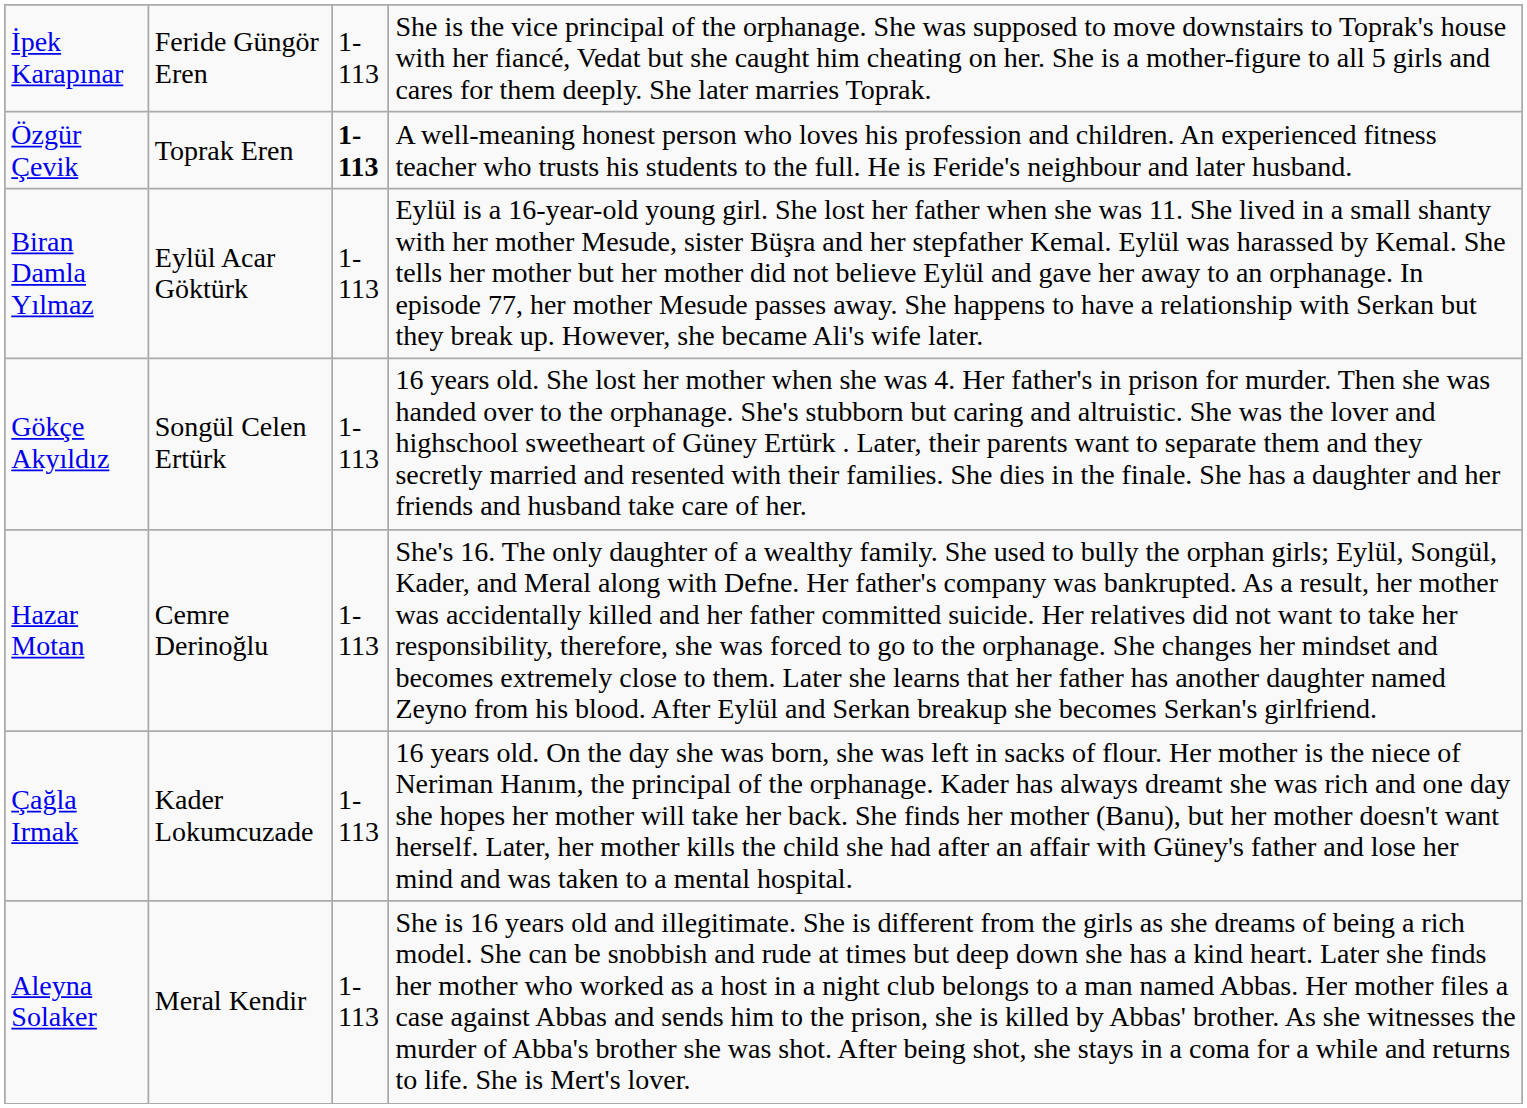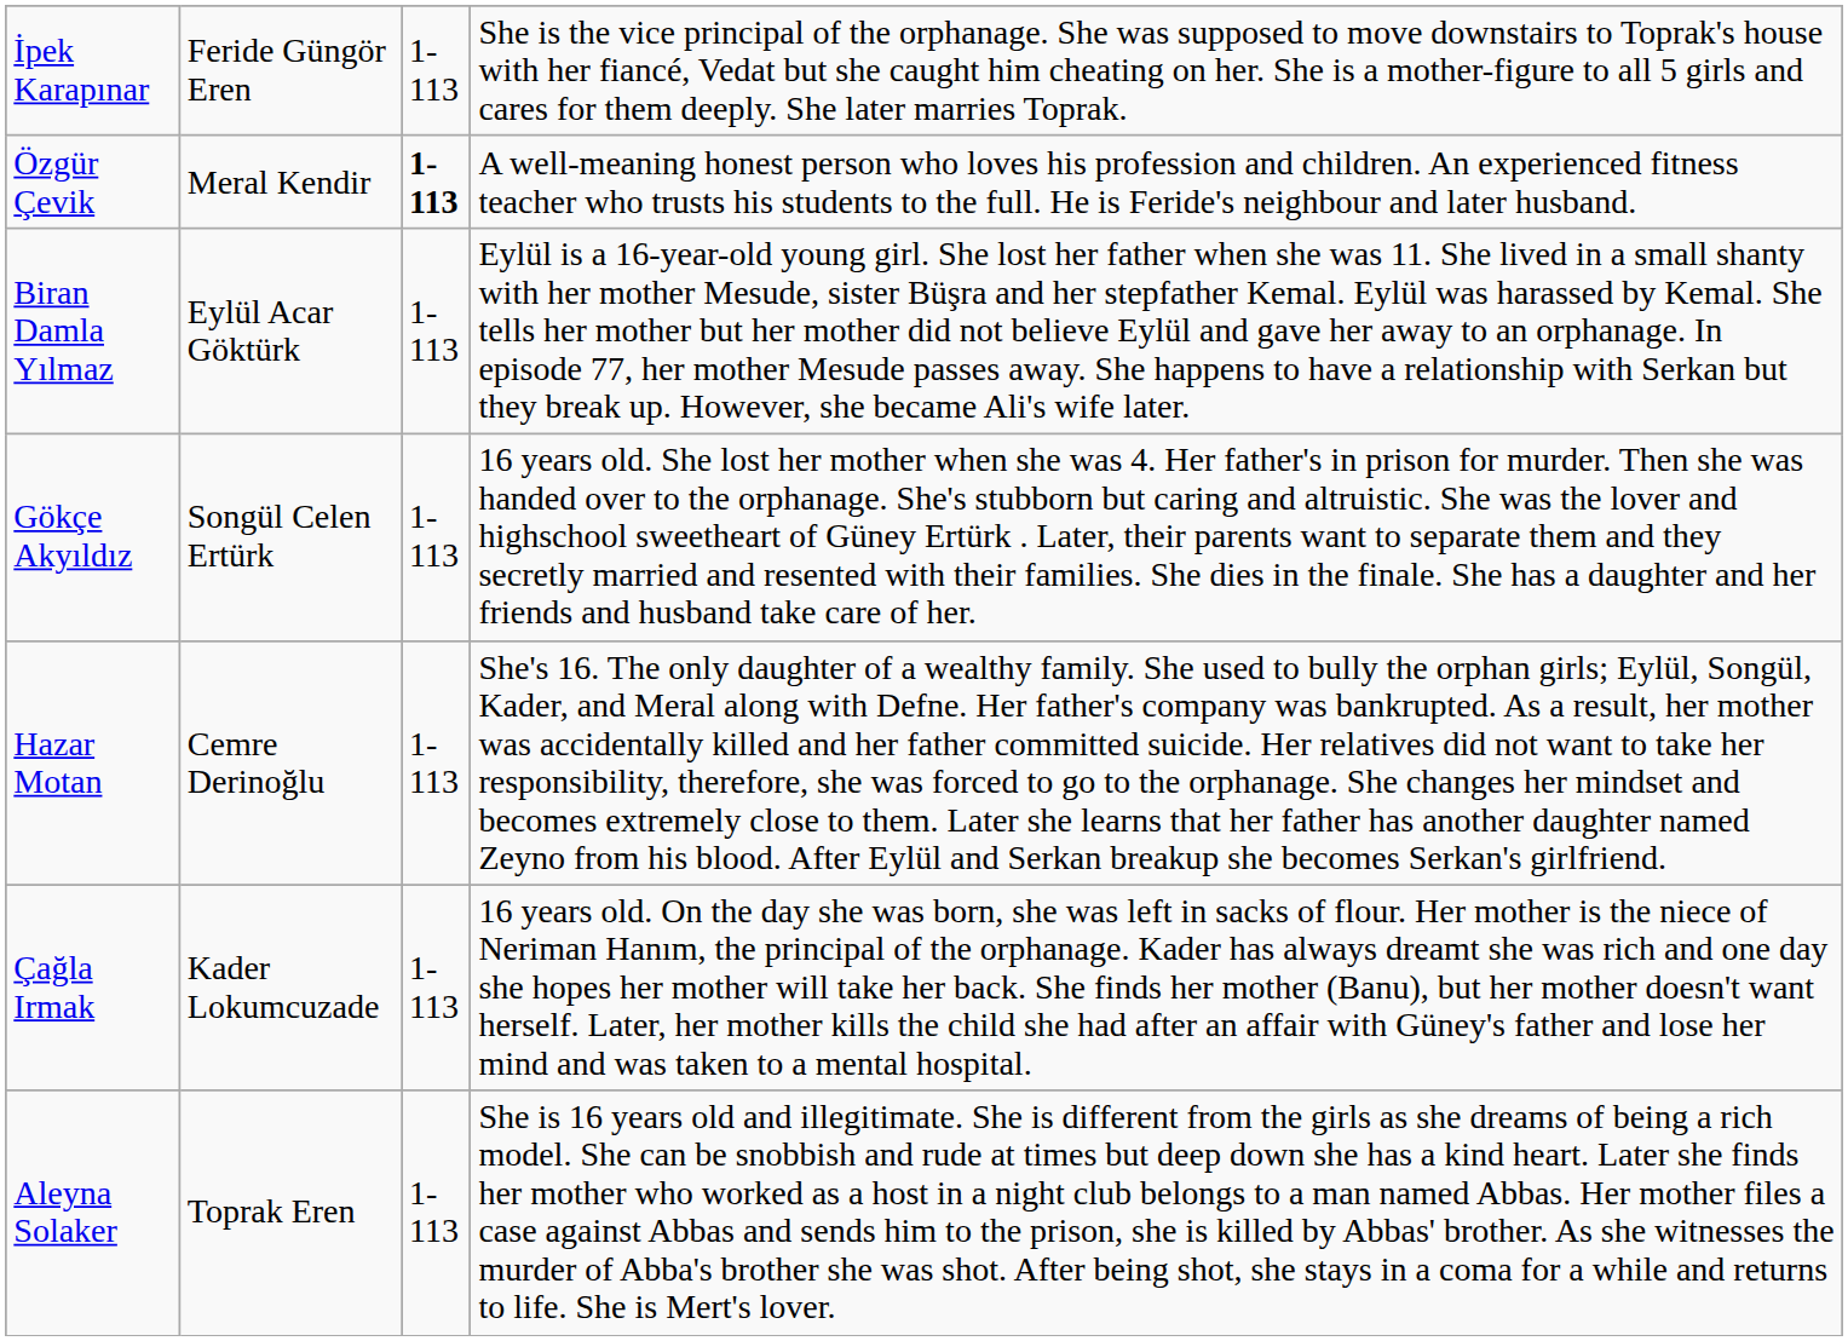 <table class="wikitable sortable">
 <tr>
 <td><a href='#'>İpek Karapınar</a></td>
 <td>Feride Güngör Eren</td>
 <td>1-113</td>
 <td>She is the vice principal of the orphanage. She was supposed to move downstairs to Toprak's house with her fiancé, Vedat but she caught him cheating on her. She is a mother-figure to all 5 girls and cares for them deeply. She later marries Toprak.</td>
 </tr>
 <tr>
 <td><a href='#'>Özgür Çevik</a></td>
-<td>Toprak Eren</td>
+<td>Meral Kendir</td>
 <td><strong>1-113</strong></td>
 <td>A well-meaning honest person who loves his profession and children. An experienced fitness teacher who trusts his students to the full. He is Feride's neighbour and later husband.</td>
 </tr>
 <tr>
 <td><a href='#'>Biran Damla Yılmaz</a></td>
 <td>Eylül Acar Göktürk</td>
 <td>1-113</td>
 <td>Eylül is a 16-year-old young girl. She lost her father when she was 11. She lived in a small shanty with her mother Mesude, sister Büşra and her stepfather Kemal. Eylül was harassed by Kemal. She tells her mother but her mother did not believe Eylül and gave her away to an orphanage. In episode 77, her mother Mesude passes away. She happens to have a relationship with Serkan but they break up. However, she became Ali's wife later.</td>
 </tr>
 <tr>
 <td><a href='#'>Gökçe Akyıldız</a></td>
 <td>Songül Celen Ertürk</td>
 <td>1-113</td>
 <td>16 years old. She lost her mother when she was 4. Her father's in prison for murder. Then she was handed over to the orphanage. She's stubborn but caring and altruistic. She was the lover and highschool sweetheart of Güney Ertürk . Later, their parents want to separate them and they secretly married and resented with their families. She dies in the finale. She has a daughter and her friends and husband take care of her.</td>
 </tr>
 <tr>
 <td><a href='#'>Hazar Motan</a></td>
 <td>Cemre Derinoğlu</td>
 <td>1-113</td>
 <td>She's 16. The only daughter of a wealthy family. She used to bully the orphan girls; Eylül, Songül, Kader, and Meral along with Defne. Her father's company was bankrupted. As a result, her mother was accidentally killed and her father committed suicide. Her relatives did not want to take her responsibility, therefore, she was forced to go to the orphanage. She changes her mindset and becomes extremely close to them. Later she learns that her father has another daughter named Zeyno from his blood. After Eylül and Serkan breakup she becomes Serkan's girlfriend.</td>
 </tr>
 <tr>
 <td><a href='#'>Çağla Irmak</a></td>
 <td>Kader Lokumcuzade</td>
 <td>1-113</td>
 <td>16 years old. On the day she was born, she was left in sacks of flour. Her mother is the niece of Neriman Hanım, the principal of the orphanage. Kader has always dreamt she was rich and one day she hopes her mother will take her back. She finds her mother (Banu), but her mother doesn't want herself. Later, her mother kills the child she had after an affair with Güney's father and lose her mind and was taken to a mental hospital.</td>
 </tr>
 <tr>
 <td><a href='#'>Aleyna Solaker</a></td>
-<td>Meral Kendir</td>
+<td>Toprak Eren</td>
 <td>1-113</td>
 <td>She is 16 years old and illegitimate. She is different from the girls as she dreams of being a rich model. She can be snobbish and rude at times but deep down she has a kind heart. Later she finds her mother who worked as a host in a night club belongs to a man named Abbas. Her mother files a case against Abbas and sends him to the prison, she is killed by Abbas' brother. As she witnesses the murder of Abba's brother she was shot. After being shot, she stays in a coma for a while and returns to life. She is Mert's lover.</td>
 </tr>
 </table>
